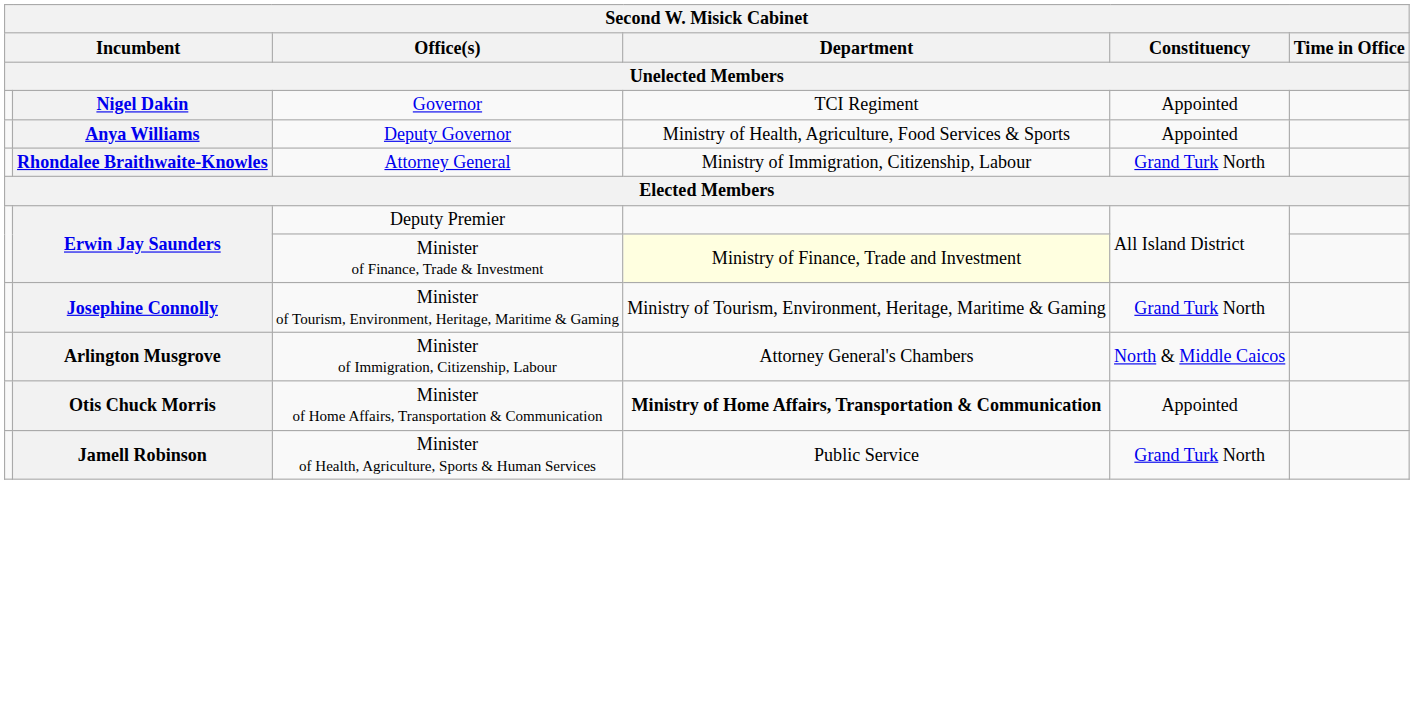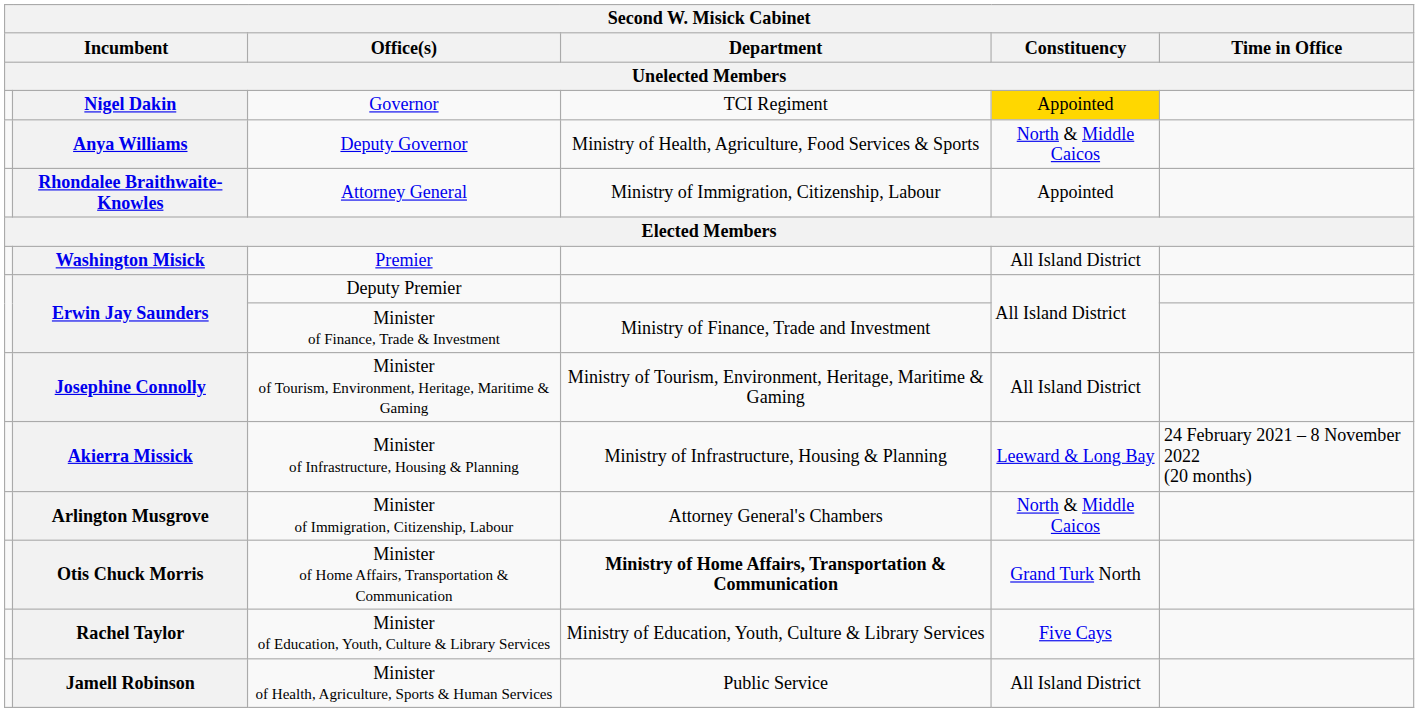 <table class="wikitable">
 <tr>
 <th colspan="6">Second W. Misick Cabinet</th>
 </tr>
 <tr>
 <th colspan="2" scope="col">Incumbent</th>
 <th>Office(s)</th>
 <th>Department</th>
 <th>Constituency</th>
 <th>Time in Office</th>
 </tr>
 <tr>
 <th colspan="6">Unelected Members</th>
 </tr>
 <tr>
 <td></td>
 <th scope="row" style="text-align:center"><a href='#'>Nigel Dakin</a></th>
 <td style="text-align:center"><a href='#'>Governor</a></td>
 <td style="text-align:center">TCI Regiment</td>
-<td style="text-align:center">Appointed</td>
+<td style="background: gold; text-align:center">Appointed</td>
 <td></td>
 </tr>
 <tr>
 <td></td>
 <th scope="row" style="text-align:center"><a href='#'>Anya Williams</a></th>
 <td style="text-align:center"><a href='#'>Deputy Governor</a></td>
 <td style="text-align:center">Ministry of Health, Agriculture, Food Services & Sports</td>
-<td style="text-align:center">Appointed</td>
+<td style="text-align:center"><a href='#'>North</a> & <a href='#'>Middle Caicos</a></td>
 <td></td>
 </tr>
 <tr>
 <td></td>
 <th scope="row" style="text-align:center"><a href='#'>Rhondalee Braithwaite-Knowles</a></th>
 <td style="text-align:center"><a href='#'>Attorney General</a></td>
 <td style="text-align:center">Ministry of Immigration, Citizenship, Labour</td>
-<td style="text-align:center"><a href='#'>Grand Turk</a> North</td>
+<td style="text-align:center">Appointed</td>
 <td></td>
 </tr>
 <tr>
 <th colspan="6">Elected Members</th>
+</tr>
+<tr>
+<td></td>
+<th scope="row" style="text-align:center"><a href='#'>Washington Misick</a></th>
+<td style="text-align:center"><a href='#'>Premier</a></td>
+<td style="text-align:center"></td>
+<td style="text-align:center">All Island District</td>
+<td></td>
 </tr>
 <tr>
 <td rowspan="2"></td>
 <th rowspan="2"><a href='#'>Erwin Jay Saunders</a></th>
 <td style="text-align:center">Deputy Premier</td>
 <td></td>
 <td rowspan="2">All Island District</td>
 <td></td>
 </tr>
 <tr>
 <td style="text-align:center">Minister<br><small>of Finance, Trade & Investment</small></td>
-<td style="background: lightyellow; text-align:center">Ministry of Finance, Trade and Investment</td>
+<td style="text-align:center">Ministry of Finance, Trade and Investment</td>
 <td></td>
 </tr>
 <tr>
 <td></td>
 <th scope="row" style="text-align:center"><a href='#'>Josephine Connolly</a></th>
 <td style="text-align:center">Minister<br><small>of Tourism, Environment, Heritage, Maritime & Gaming</small></td>
 <td style="text-align:center">Ministry of Tourism, Environment, Heritage, Maritime & Gaming</td>
-<td style="text-align:center"><a href='#'>Grand Turk</a> North</td>
+<td style="text-align:center">All Island District</td>
 <td></td>
+</tr>
+<tr>
+<td></td>
+<th scope="row" style="text-align:center"><a href='#'>Akierra Missick</a></th>
+<td style="text-align:center">Minister<br><small>of Infrastructure, Housing & Planning</small></td>
+<td style="text-align:center">Ministry of Infrastructure, Housing & Planning</td>
+<td style="text-align:center"><a href='#'>Leeward & Long Bay</a></td>
+<td>24 February 2021 – 8 November 2022<br>(20 months)</td>
 </tr>
 <tr>
 <td></td>
 <th>Arlington Musgrove</th>
 <td style="text-align:center">Minister<br><small>of Immigration, Citizenship, Labour</small></td>
 <td style="text-align:center">Attorney General's Chambers</td>
 <td style="text-align:center"><a href='#'>North</a> & <a href='#'>Middle Caicos</a></td>
 <td></td>
 </tr>
 <tr>
 <td></td>
 <th scope="row" style="text-align:center">Otis Chuck Morris</th>
 <td style="text-align:center">Minister<br><small>of Home Affairs, Transportation & Communication</small></td>
 <td style="text-align:center"><strong>Ministry of Home Affairs, Transportation & Communication</strong></td>
-<td style="text-align:center">Appointed</td>
+<td style="text-align:center"><a href='#'>Grand Turk</a> North</td>
+<td></td>
+</tr>
+<tr>
+<td></td>
+<th scope="row" style="text-align:center">Rachel Taylor</th>
+<td style="text-align:center">Minister<br><small>of Education, Youth, Culture & Library Services</small></td>
+<td style="text-align:center">Ministry of Education, Youth, Culture & Library Services</td>
+<td style="text-align:center"><a href='#'>Five Cays</a></td>
 <td></td>
 </tr>
 <tr>
 <td></td>
 <th scope="row" style="text-align:center">Jamell Robinson</th>
 <td style="text-align:center">Minister<br><small>of Health, Agriculture, Sports & Human Services</small></td>
 <td style="text-align:center">Public Service</td>
-<td style="text-align:center"><a href='#'>Grand Turk</a> North</td>
+<td style="text-align:center">All Island District</td>
 <td></td>
 </tr>
 </table>
